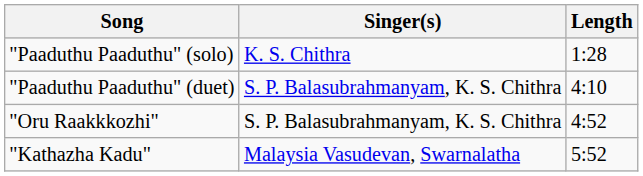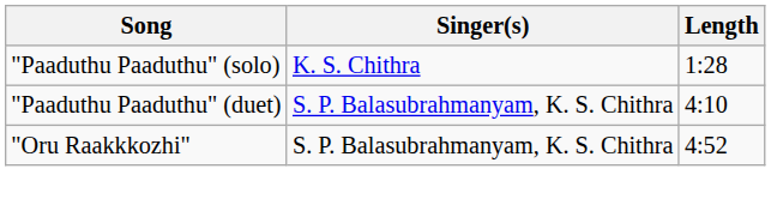 <table class="wikitable" style="font-size:95%;">
 <tr>
 <th>Song</th>
 <th>Singer(s)</th>
 <th>Length</th>
 </tr>
 <tr>
 <td>"Paaduthu Paaduthu" (solo)</td>
 <td><a href='#'>K. S. Chithra</a></td>
 <td>1:28</td>
 </tr>
 <tr>
 <td>"Paaduthu Paaduthu" (duet)</td>
 <td><a href='#'>S. P. Balasubrahmanyam</a>, K. S. Chithra</td>
 <td>4:10</td>
 </tr>
 <tr>
 <td>"Oru Raakkkozhi"</td>
 <td>S. P. Balasubrahmanyam, K. S. Chithra</td>
 <td>4:52</td>
 </tr>
-<tr>
-<td>"Kathazha Kadu"</td>
-<td><a href='#'>Malaysia Vasudevan</a>, <a href='#'>Swarnalatha</a></td>
-<td>5:52</td>
-</tr>
 </table>
